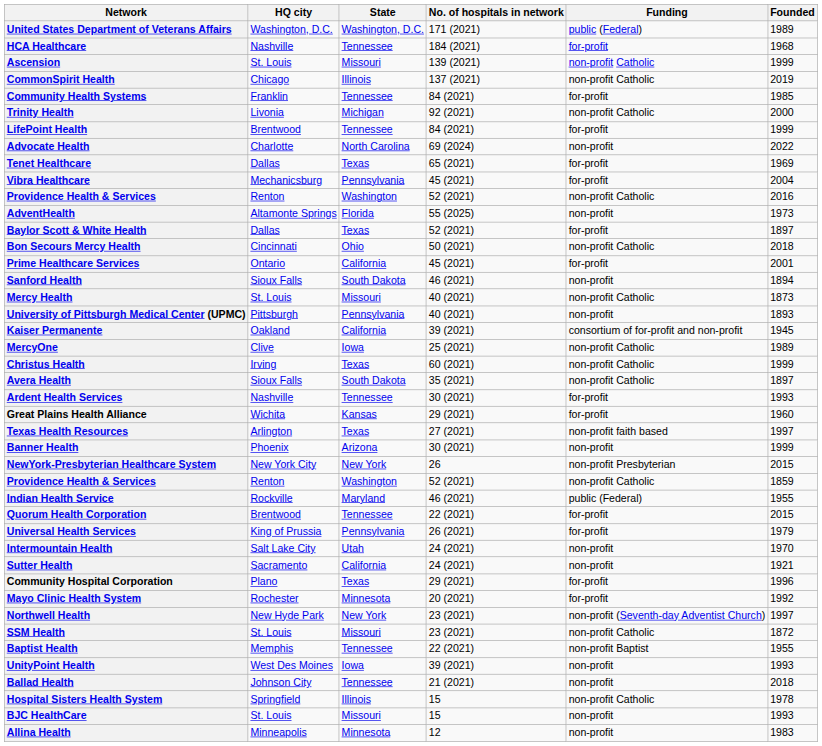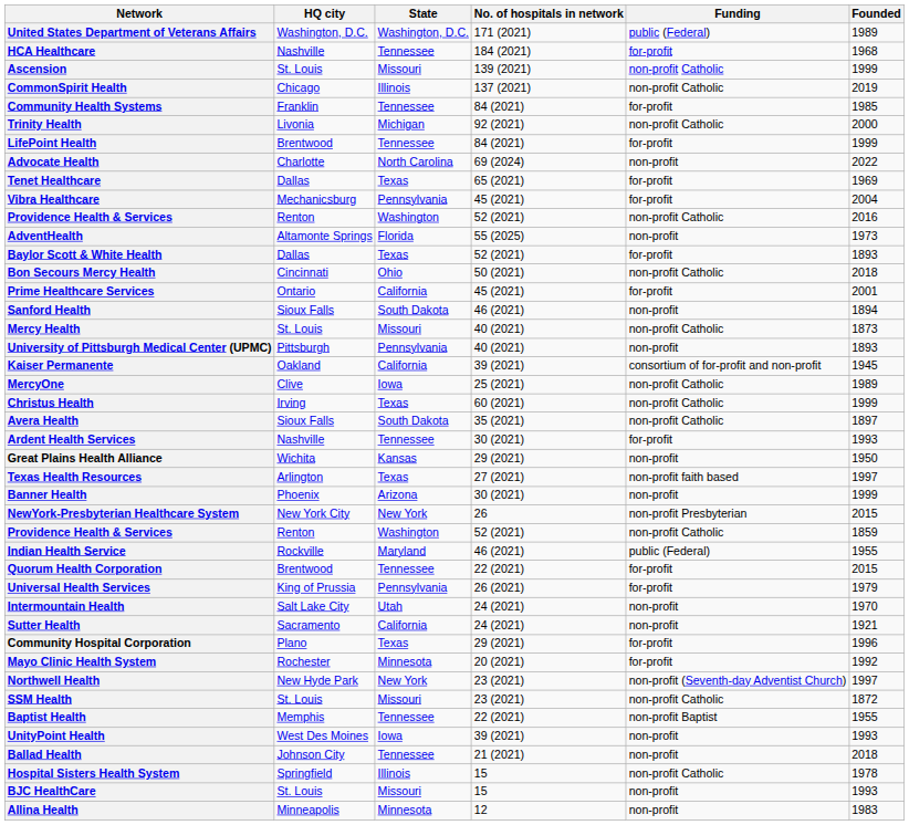 <table class="wikitable sortable plainrowheaders" summary="Hospital networks in the United States">
 <tr>
 <th scope="col">Network</th>
 <th scope="col">HQ city</th>
 <th scope="col">State</th>
 <th scope="col">No. of hospitals in network</th>
 <th scope="col">Funding</th>
 <th scope="col">Founded</th>
 </tr>
 <tr>
 <th scope="row" style="text-align: left;"><a href='#'>United States Department of Veterans Affairs</a></th>
 <td><a href='#'>Washington, D.C.</a></td>
 <td><a href='#'>Washington, D.C.</a></td>
 <td>171 (2021)</td>
 <td><a href='#'>public</a> (<a href='#'>Federal</a>)</td>
 <td>1989</td>
 </tr>
 <tr>
 <th scope="row" style="text-align: left;"><a href='#'>HCA Healthcare</a></th>
 <td><a href='#'>Nashville</a></td>
 <td><a href='#'>Tennessee</a></td>
 <td>184 (2021)</td>
 <td><a href='#'>for-profit</a></td>
 <td>1968</td>
 </tr>
 <tr>
 <th scope="row" style="text-align: left;"><a href='#'>Ascension</a></th>
 <td><a href='#'>St. Louis</a></td>
 <td><a href='#'>Missouri</a></td>
 <td>139 (2021)</td>
 <td><a href='#'>non-profit</a> <a href='#'>Catholic</a></td>
 <td>1999</td>
 </tr>
 <tr>
 <th scope="row" style="text-align: left;"><a href='#'>CommonSpirit Health</a></th>
 <td><a href='#'>Chicago</a></td>
 <td><a href='#'>Illinois</a></td>
 <td>137 (2021)</td>
 <td>non-profit Catholic</td>
 <td>2019</td>
 </tr>
 <tr>
 <th scope="row" style="text-align: left;"><a href='#'>Community Health Systems</a></th>
 <td><a href='#'>Franklin</a></td>
 <td><a href='#'>Tennessee</a></td>
 <td>84 (2021)</td>
 <td>for-profit</td>
 <td>1985</td>
 </tr>
 <tr>
 <th scope="row" style="text-align: left;"><a href='#'>Trinity Health</a></th>
 <td><a href='#'>Livonia</a></td>
 <td><a href='#'>Michigan</a></td>
 <td>92 (2021)</td>
 <td>non-profit Catholic</td>
 <td>2000</td>
 </tr>
 <tr>
 <th scope="row" style="text-align: left;"><a href='#'>LifePoint Health</a></th>
 <td><a href='#'>Brentwood</a></td>
 <td><a href='#'>Tennessee</a></td>
 <td>84 (2021)</td>
 <td>for-profit</td>
 <td>1999</td>
 </tr>
 <tr>
 <th scope="row" style="text-align: left;"><a href='#'>Advocate Health</a></th>
 <td><a href='#'>Charlotte</a></td>
 <td><a href='#'>North Carolina</a></td>
 <td>69 (2024)</td>
 <td>non-profit</td>
 <td>2022</td>
 </tr>
 <tr>
 <th scope="row" style="text-align: left;"><a href='#'>Tenet Healthcare</a></th>
 <td><a href='#'>Dallas</a></td>
 <td><a href='#'>Texas</a></td>
 <td>65 (2021)</td>
 <td>for-profit</td>
 <td>1969</td>
 </tr>
 <tr>
 <th scope="row" style="text-align: left;"><a href='#'>Vibra Healthcare</a></th>
 <td><a href='#'>Mechanicsburg</a></td>
 <td><a href='#'>Pennsylvania</a></td>
 <td>45 (2021)</td>
 <td>for-profit</td>
 <td>2004</td>
 </tr>
 <tr>
 <th scope="row" style="text-align: left;"><a href='#'>Providence Health & Services</a></th>
 <td><a href='#'>Renton</a></td>
 <td><a href='#'>Washington</a></td>
 <td>52 (2021)</td>
 <td>non-profit Catholic</td>
 <td>2016</td>
 </tr>
 <tr>
 <th scope="row" style="text-align: left;"><a href='#'>AdventHealth</a></th>
 <td><a href='#'>Altamonte Springs</a></td>
 <td><a href='#'>Florida</a></td>
 <td>55 (2025)</td>
 <td>non-profit</td>
 <td>1973</td>
 </tr>
 <tr>
 <th scope="row" style="text-align: left;"><a href='#'>Baylor Scott & White Health</a></th>
 <td><a href='#'>Dallas</a></td>
 <td><a href='#'>Texas</a></td>
 <td>52 (2021)</td>
 <td>for-profit</td>
-<td>1897</td>
+<td>1893</td>
 </tr>
 <tr>
 <th scope="row" style="text-align: left;"><a href='#'>Bon Secours Mercy Health</a></th>
 <td><a href='#'>Cincinnati</a></td>
 <td><a href='#'>Ohio</a></td>
 <td>50 (2021)</td>
 <td>non-profit Catholic</td>
 <td>2018</td>
 </tr>
 <tr>
 <th scope="row" style="text-align: left;"><a href='#'>Prime Healthcare Services</a></th>
 <td><a href='#'>Ontario</a></td>
 <td><a href='#'>California</a></td>
 <td>45 (2021)</td>
 <td>for-profit</td>
 <td>2001</td>
 </tr>
 <tr>
 <th scope="row" style="text-align: left;"><a href='#'>Sanford Health</a></th>
 <td><a href='#'>Sioux Falls</a></td>
 <td><a href='#'>South Dakota</a></td>
 <td>46 (2021)</td>
 <td>non-profit</td>
 <td>1894</td>
 </tr>
 <tr>
 <th scope="row" style="text-align: left;"><a href='#'>Mercy Health</a></th>
 <td><a href='#'>St. Louis</a></td>
 <td><a href='#'>Missouri</a></td>
 <td>40 (2021)</td>
 <td>non-profit Catholic</td>
 <td>1873</td>
 </tr>
 <tr>
 <th scope="row" style="text-align: left;"><a href='#'>University of Pittsburgh Medical Center</a> (UPMC)</th>
 <td><a href='#'>Pittsburgh</a></td>
 <td><a href='#'>Pennsylvania</a></td>
 <td>40 (2021)</td>
 <td>non-profit</td>
 <td>1893</td>
 </tr>
 <tr>
 <th scope="row" style="text-align: left;"><a href='#'>Kaiser Permanente</a></th>
 <td><a href='#'>Oakland</a></td>
 <td><a href='#'>California</a></td>
 <td>39 (2021)</td>
 <td>consortium of for-profit and non-profit</td>
 <td>1945</td>
 </tr>
 <tr>
 <th scope="row" style="text-align: left;"><a href='#'>MercyOne</a></th>
 <td><a href='#'>Clive</a></td>
 <td><a href='#'>Iowa</a></td>
 <td>25 (2021)</td>
 <td>non-profit Catholic</td>
 <td>1989</td>
 </tr>
 <tr>
 <th scope="row" style="text-align: left;"><a href='#'>Christus Health</a></th>
 <td><a href='#'>Irving</a></td>
 <td><a href='#'>Texas</a></td>
 <td>60 (2021)</td>
 <td>non-profit Catholic</td>
 <td>1999</td>
 </tr>
 <tr>
 <th scope="row" style="text-align: left;"><a href='#'>Avera Health</a></th>
 <td><a href='#'>Sioux Falls</a></td>
 <td><a href='#'>South Dakota</a></td>
 <td>35 (2021)</td>
 <td>non-profit Catholic</td>
 <td>1897</td>
 </tr>
 <tr>
 <th scope="row" style="text-align: left;"><a href='#'>Ardent Health Services</a></th>
 <td><a href='#'>Nashville</a></td>
 <td><a href='#'>Tennessee</a></td>
 <td>30 (2021)</td>
 <td>for-profit</td>
 <td>1993</td>
 </tr>
 <tr>
 <th scope="row" style="text-align: left;">Great Plains Health Alliance</th>
 <td><a href='#'>Wichita</a></td>
 <td><a href='#'>Kansas</a></td>
 <td>29 (2021)</td>
-<td>for-profit</td>
-<td>1960</td>
+<td>non-profit</td>
+<td>1950</td>
 </tr>
 <tr>
 <th scope="row" style="text-align: left;"><a href='#'>Texas Health Resources</a></th>
 <td><a href='#'>Arlington</a></td>
 <td><a href='#'>Texas</a></td>
 <td>27 (2021)</td>
 <td>non-profit faith based</td>
 <td>1997</td>
 </tr>
 <tr>
 <th scope="row" style="text-align: left;"><a href='#'>Banner Health</a></th>
 <td><a href='#'>Phoenix</a></td>
 <td><a href='#'>Arizona</a></td>
 <td>30 (2021)</td>
 <td>non-profit</td>
 <td>1999</td>
 </tr>
 <tr>
 <th scope="row" style="text-align: left;"><a href='#'>NewYork-Presbyterian Healthcare System</a></th>
 <td><a href='#'>New York City</a></td>
 <td><a href='#'>New York</a></td>
 <td>26</td>
 <td>non-profit Presbyterian</td>
 <td>2015</td>
 </tr>
 <tr>
 <th scope="row" style="text-align: left;"><a href='#'>Providence Health & Services</a></th>
 <td><a href='#'>Renton</a></td>
 <td><a href='#'>Washington</a></td>
 <td>52 (2021)</td>
 <td>non-profit Catholic</td>
 <td>1859</td>
 </tr>
 <tr>
 <th scope="row" style="text-align: left;"><a href='#'>Indian Health Service</a></th>
 <td><a href='#'>Rockville</a></td>
 <td><a href='#'>Maryland</a></td>
 <td>46 (2021)</td>
 <td>public (Federal)</td>
 <td>1955</td>
 </tr>
 <tr>
 <th scope="row" style="text-align: left;"><a href='#'>Quorum Health Corporation</a></th>
 <td><a href='#'>Brentwood</a></td>
 <td><a href='#'>Tennessee</a></td>
 <td>22 (2021)</td>
 <td>for-profit</td>
 <td>2015</td>
 </tr>
 <tr>
 <th scope="row" style="text-align: left;"><a href='#'>Universal Health Services</a></th>
 <td><a href='#'>King of Prussia</a></td>
 <td><a href='#'>Pennsylvania</a></td>
 <td>26 (2021)</td>
 <td>for-profit</td>
 <td>1979</td>
 </tr>
 <tr>
 <th scope="row" style="text-align: left;"><a href='#'>Intermountain Health</a></th>
 <td><a href='#'>Salt Lake City</a></td>
 <td><a href='#'>Utah</a></td>
 <td>24 (2021)</td>
 <td>non-profit</td>
 <td>1970</td>
 </tr>
 <tr>
 <th scope="row" style="text-align: left;"><a href='#'>Sutter Health</a></th>
 <td><a href='#'>Sacramento</a></td>
 <td><a href='#'>California</a></td>
 <td>24 (2021)</td>
 <td>non-profit</td>
 <td>1921</td>
 </tr>
 <tr>
 <th scope="row" style="text-align: left;">Community Hospital Corporation</th>
 <td><a href='#'>Plano</a></td>
 <td><a href='#'>Texas</a></td>
 <td>29 (2021)</td>
 <td>for-profit</td>
 <td>1996</td>
 </tr>
 <tr>
 <th scope="row" style="text-align: left;"><a href='#'>Mayo Clinic Health System</a></th>
 <td><a href='#'>Rochester</a></td>
 <td><a href='#'>Minnesota</a></td>
 <td>20 (2021)</td>
 <td>for-profit</td>
 <td>1992</td>
 </tr>
 <tr>
 <th scope="row" style="text-align: left;"><a href='#'>Northwell Health</a></th>
 <td><a href='#'>New Hyde Park</a></td>
 <td><a href='#'>New York</a></td>
 <td>23 (2021)</td>
 <td>non-profit (<a href='#'>Seventh-day Adventist Church</a>)</td>
 <td>1997</td>
 </tr>
 <tr>
 <th scope="row" style="text-align: left;"><a href='#'>SSM Health</a></th>
 <td><a href='#'>St. Louis</a></td>
 <td><a href='#'>Missouri</a></td>
 <td>23 (2021)</td>
 <td>non-profit Catholic</td>
 <td>1872</td>
 </tr>
 <tr>
 <th scope="row" style="text-align: left;"><a href='#'>Baptist Health</a></th>
 <td><a href='#'>Memphis</a></td>
 <td><a href='#'>Tennessee</a></td>
 <td>22 (2021)</td>
 <td>non-profit Baptist</td>
 <td>1955</td>
 </tr>
 <tr>
 <th scope="row" style="text-align: left;"><a href='#'>UnityPoint Health</a></th>
 <td><a href='#'>West Des Moines</a></td>
 <td><a href='#'>Iowa</a></td>
 <td>39 (2021)</td>
 <td>non-profit</td>
 <td>1993</td>
 </tr>
 <tr>
 <th scope="row" style="text-align: left;"><a href='#'>Ballad Health</a></th>
 <td><a href='#'>Johnson City</a></td>
 <td><a href='#'>Tennessee</a></td>
 <td>21 (2021)</td>
 <td>non-profit</td>
 <td>2018</td>
 </tr>
 <tr>
 <th scope="row" style="text-align: left;"><a href='#'>Hospital Sisters Health System</a></th>
 <td><a href='#'>Springfield</a></td>
 <td><a href='#'>Illinois</a></td>
 <td>15</td>
 <td>non-profit Catholic</td>
 <td>1978</td>
 </tr>
 <tr>
 <th scope="row" style="text-align: left;"><a href='#'>BJC HealthCare</a></th>
 <td><a href='#'>St. Louis</a></td>
 <td><a href='#'>Missouri</a></td>
 <td>15</td>
 <td>non-profit</td>
 <td>1993</td>
 </tr>
 <tr>
 <th scope="row" style="text-align: left;"><a href='#'>Allina Health</a></th>
 <td><a href='#'>Minneapolis</a></td>
 <td><a href='#'>Minnesota</a></td>
 <td>12</td>
 <td>non-profit</td>
 <td>1983</td>
 </tr>
 </table>
